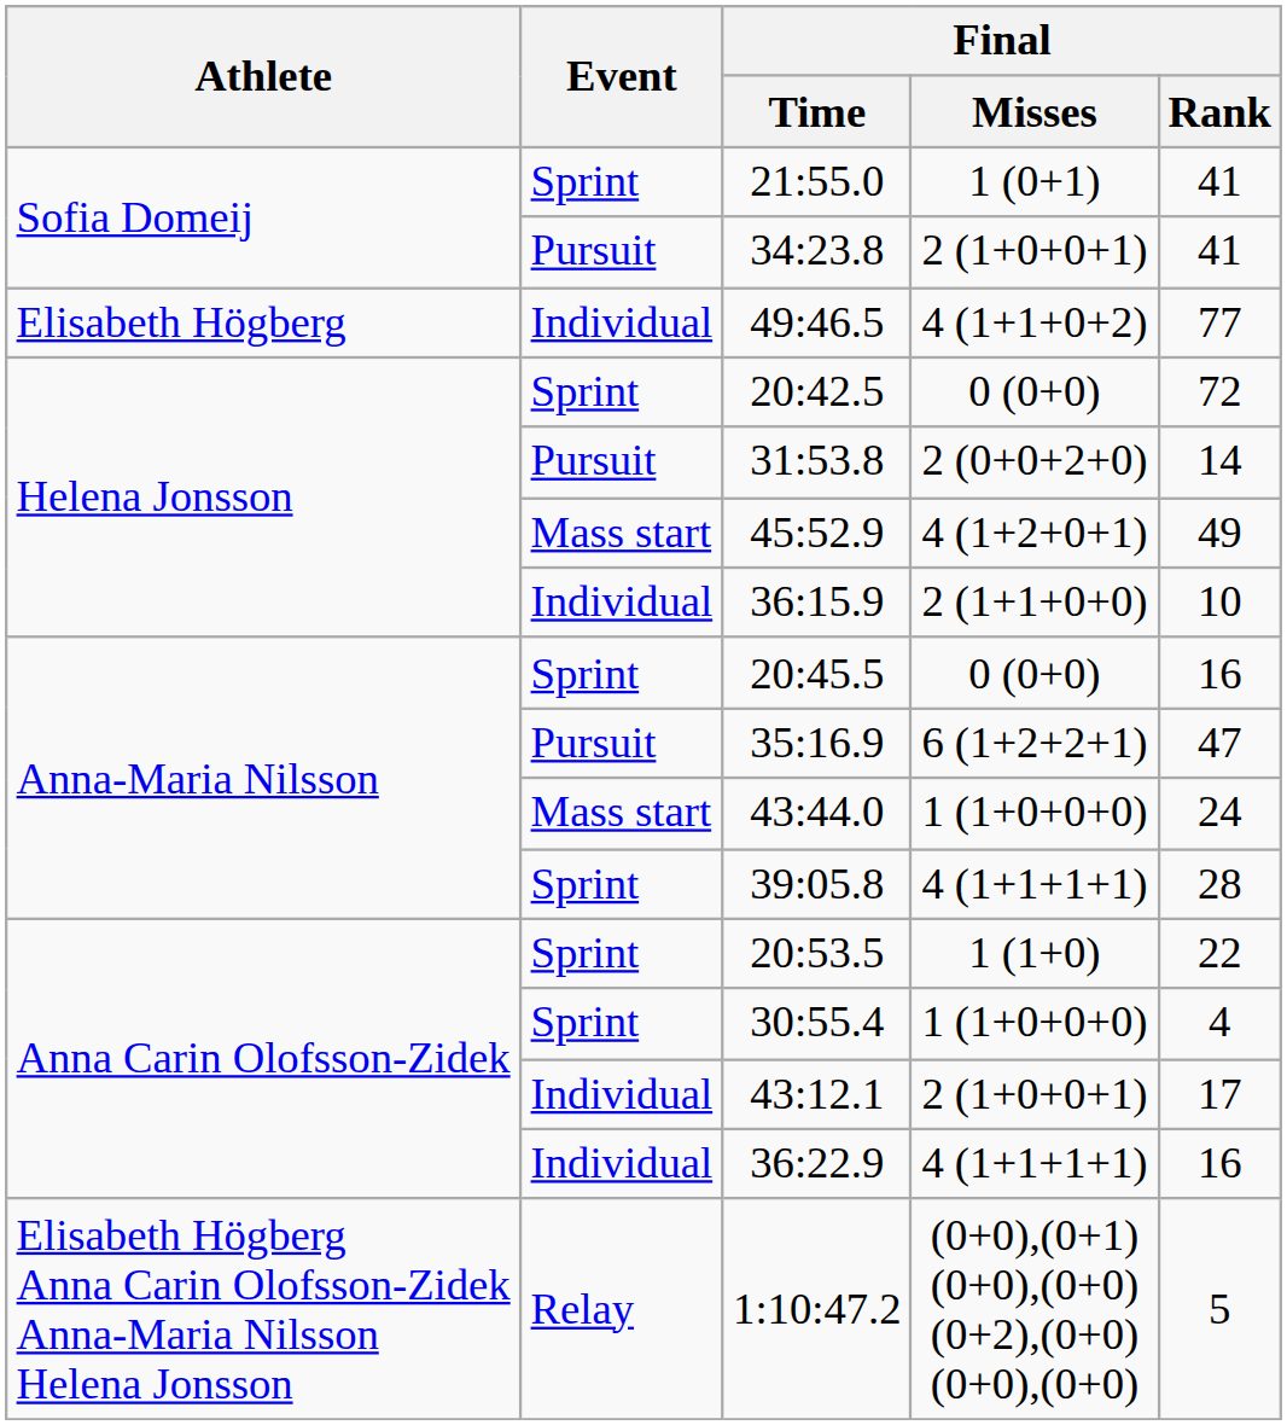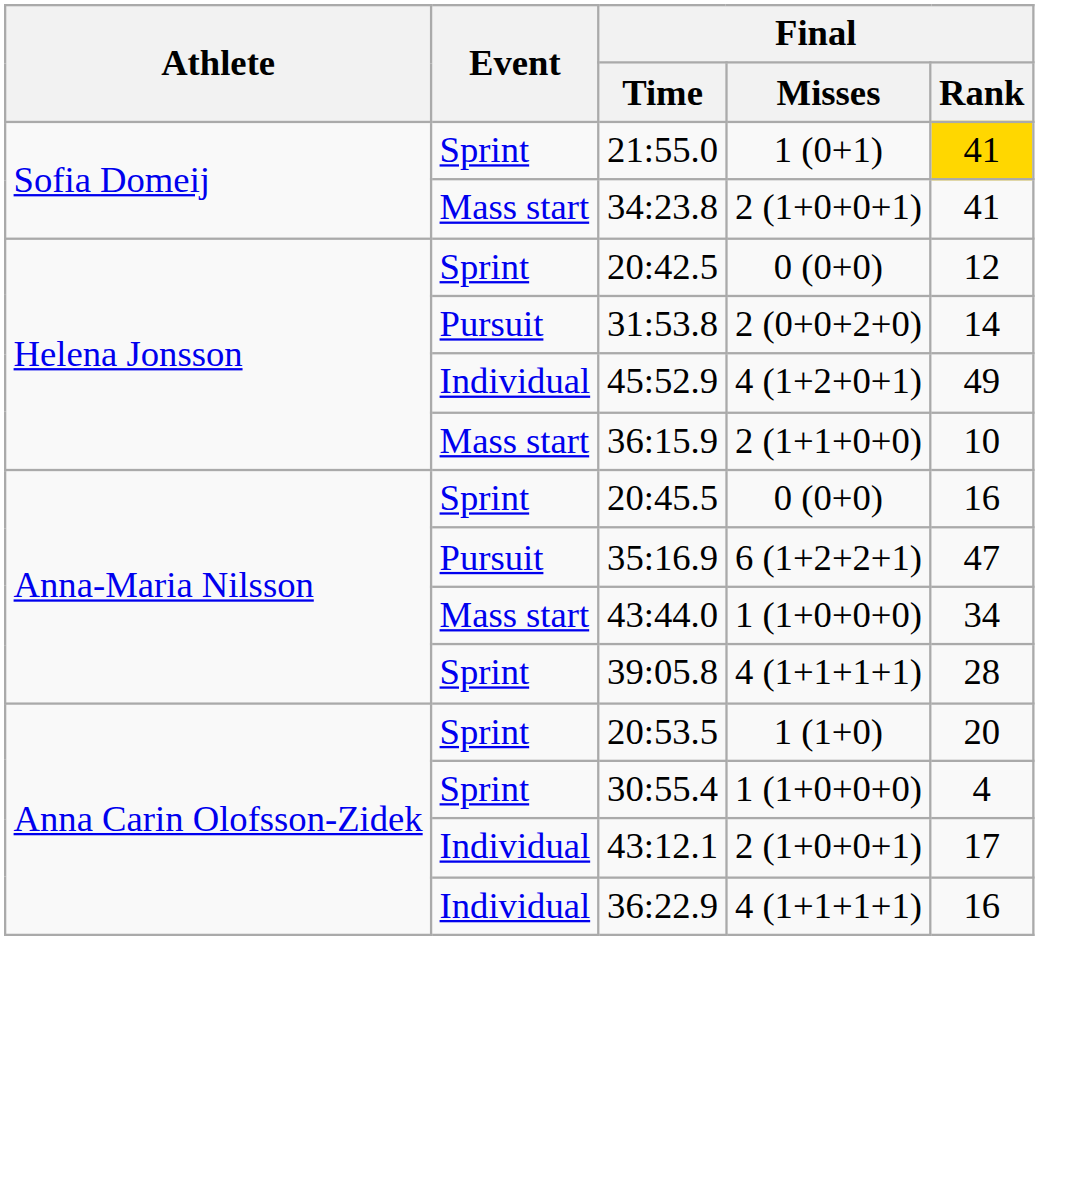 <table class="wikitable">
 <tr>
 <th rowspan="2">Athlete</th>
 <th rowspan="2">Event</th>
 <th colspan="3">Final</th>
 </tr>
 <tr>
 <th>Time</th>
 <th>Misses</th>
 <th>Rank</th>
 </tr>
 <tr>
 <td rowspan="2"><a href='#'>Sofia Domeij</a></td>
 <td><a href='#'>Sprint</a></td>
 <td align="center">21:55.0</td>
 <td align="center">1 (0+1)</td>
-<td align="center">41</td>
+<td align="center" style="background: gold;">41</td>
 </tr>
 <tr>
-<td><a href='#'>Pursuit</a></td>
+<td><a href='#'>Mass start</a></td>
 <td align="center">34:23.8</td>
 <td align="center">2 (1+0+0+1)</td>
 <td align="center">41</td>
-</tr>
-<tr>
-<td><a href='#'>Elisabeth Högberg</a></td>
-<td><a href='#'>Individual</a></td>
-<td align="center">49:46.5</td>
-<td align="center">4 (1+1+0+2)</td>
-<td align="center">77</td>
 </tr>
 <tr>
 <td rowspan="4"><a href='#'>Helena Jonsson</a></td>
 <td><a href='#'>Sprint</a></td>
 <td align="center">20:42.5</td>
 <td align="center">0 (0+0)</td>
-<td align="center">72</td>
+<td align="center">12</td>
 </tr>
 <tr>
 <td><a href='#'>Pursuit</a></td>
 <td align="center">31:53.8</td>
 <td align="center">2 (0+0+2+0)</td>
 <td align="center">14</td>
 </tr>
 <tr>
-<td><a href='#'>Mass start</a></td>
+<td><a href='#'>Individual</a></td>
 <td align="center">45:52.9</td>
 <td align="center">4 (1+2+0+1)</td>
 <td align="center">49</td>
 </tr>
 <tr>
-<td><a href='#'>Individual</a></td>
+<td><a href='#'>Mass start</a></td>
 <td align="center">36:15.9</td>
 <td align="center">2 (1+1+0+0)</td>
 <td align="center">10</td>
 </tr>
 <tr>
 <td rowspan="4"><a href='#'>Anna-Maria Nilsson</a></td>
 <td><a href='#'>Sprint</a></td>
 <td align="center">20:45.5</td>
 <td align="center">0 (0+0)</td>
 <td align="center">16</td>
 </tr>
 <tr>
 <td><a href='#'>Pursuit</a></td>
 <td align="center">35:16.9</td>
 <td align="center">6 (1+2+2+1)</td>
 <td align="center">47</td>
 </tr>
 <tr>
 <td><a href='#'>Mass start</a></td>
 <td align="center">43:44.0</td>
 <td align="center">1 (1+0+0+0)</td>
-<td align="center">24</td>
+<td align="center">34</td>
 </tr>
 <tr>
 <td><a href='#'>Sprint</a></td>
 <td align="center">39:05.8</td>
 <td align="center">4 (1+1+1+1)</td>
 <td align="center">28</td>
 </tr>
 <tr>
 <td rowspan="4"><a href='#'>Anna Carin Olofsson-Zidek</a></td>
 <td><a href='#'>Sprint</a></td>
 <td align="center">20:53.5</td>
 <td align="center">1 (1+0)</td>
-<td align="center">22</td>
+<td align="center">20</td>
 </tr>
 <tr>
 <td><a href='#'>Sprint</a></td>
 <td align="center">30:55.4</td>
 <td align="center">1 (1+0+0+0)</td>
 <td align="center">4</td>
 </tr>
 <tr>
 <td><a href='#'>Individual</a></td>
 <td align="center">43:12.1</td>
 <td align="center">2 (1+0+0+1)</td>
 <td align="center">17</td>
 </tr>
 <tr>
 <td><a href='#'>Individual</a></td>
 <td align="center">36:22.9</td>
 <td align="center">4 (1+1+1+1)</td>
 <td align="center">16</td>
 </tr>
-<tr>
-<td><a href='#'>Elisabeth Högberg</a><br><a href='#'>Anna Carin Olofsson-Zidek</a><br><a href='#'>Anna-Maria Nilsson</a><br><a href='#'>Helena Jonsson</a></td>
-<td><a href='#'>Relay</a></td>
-<td align="center">1:10:47.2</td>
-<td align="center">(0+0),(0+1)<br>(0+0),(0+0)<br>(0+2),(0+0)<br>(0+0),(0+0)</td>
-<td align="center">5</td>
-</tr>
 </table>
